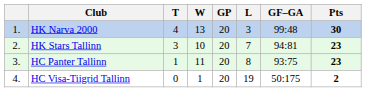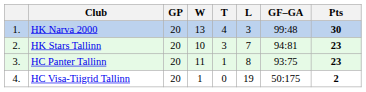 <table class="wikitable">
 <tr>
 <th width="30"></th>
 <th width="200">Club</th>
+<th width="30">GP</th>
+<th width="30">W</th>
 <th width="30">T</th>
-<th width="30">W</th>
-<th width="30">GP</th>
 <th width="30">L</th>
 <th width="70">GF–GA</th>
 <th width="70">Pts</th>
 </tr>
 <tr bgcolor="#BCD2EE" align="center">
 <td>1.</td>
 <td align="left"><a href='#'>HK Narva 2000</a></td>
+<td>20</td>
+<td>13</td>
 <td>4</td>
-<td>13</td>
-<td>20</td>
 <td>3</td>
 <td>99:48</td>
 <td><strong>30</strong></td>
 </tr>
 <tr bgcolor="#e6fae6" align="center">
 <td>2.</td>
 <td align="left"><a href='#'>HK Stars Tallinn</a></td>
+<td>20</td>
+<td>10</td>
 <td>3</td>
-<td>10</td>
-<td>20</td>
 <td>7</td>
 <td>94:81</td>
 <td><strong>23</strong></td>
 </tr>
 <tr bgcolor="#e6fae6" align="center">
 <td>3.</td>
 <td align="left"><a href='#'>HC Panter Tallinn</a></td>
+<td>20</td>
+<td>11</td>
 <td>1</td>
-<td>11</td>
-<td>20</td>
 <td>8</td>
 <td>93:75</td>
 <td><strong>23</strong></td>
 </tr>
 <tr bgcolor="#FFFFFF" align="center">
 <td>4.</td>
 <td align="left"><a href='#'>HC Visa-Tiigrid Tallinn</a></td>
+<td>20</td>
+<td>1</td>
 <td>0</td>
-<td>1</td>
-<td>20</td>
 <td>19</td>
 <td>50:175</td>
 <td><strong>2</strong></td>
 </tr>
 </table>
